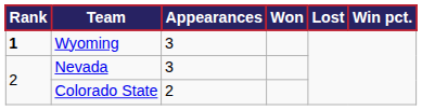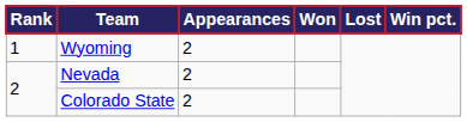 <table class = "wikitable">
 <tr>
 <th style="background:#272262; color:#FFFFFF; border: 2px solid #C12030;">Rank</th>
 <th style="background:#272262; color:#FFFFFF; border: 2px solid #C12030;">Team</th>
 <th style="background:#272262; color:#FFFFFF; border: 2px solid #C12030;">Appearances</th>
 <th style="background:#272262; color:#FFFFFF; border: 2px solid #C12030;">Won</th>
 <th style="background:#272262; color:#FFFFFF; border: 2px solid #C12030;">Lost</th>
 <th style="background:#272262; color:#FFFFFF; border: 2px solid #C12030;">Win pct.</th>
 </tr>
 <tr>
-<td><strong>1</strong></td>
+<td>1</td>
 <td><a href='#'>Wyoming</a></td>
-<td>3</td>
+<td>2</td>
 <td></td>
 </tr>
 <tr>
 <td rowspan=2>2</td>
 <td><a href='#'>Nevada</a></td>
-<td>3</td>
+<td>2</td>
 <td></td>
 </tr>
 <tr>
 <td><a href='#'>Colorado State</a></td>
 <td>2</td>
 <td></td>
 </tr>
 </table>
